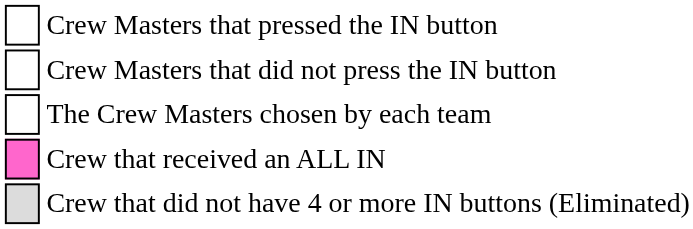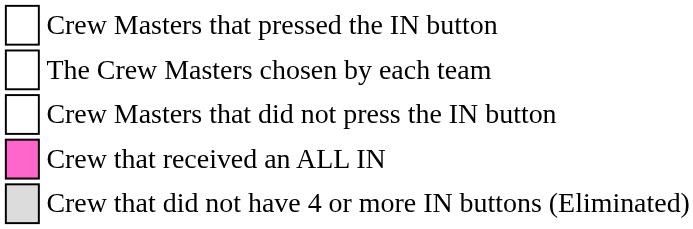 <table class="toccolours" style="font-size: 90%; white-space: nowrap;">
 <tr>
 <td style="background:white; border:1px solid black;"> <strong></strong> </td>
 <td>Crew Masters that pressed the IN button</td>
 </tr>
 <tr>
 <td style="background:white; border:1px solid black;"> <strong></strong> </td>
-<td>Crew Masters that did not press the IN button</td>
+<td>The Crew Masters chosen by each team </td>
 </tr>
 <tr>
 <td style="background:white; border:1px solid black;"> <strong></strong> </td>
-<td>The Crew Masters chosen by each team </td>
+<td>Crew Masters that did not press the IN button</td>
 </tr>
 <tr>
 <td style="background:#FF66CC; border:1px solid black;">    </td>
 <td>Crew that received an ALL IN</td>
 </tr>
 <tr>
 <td style="background:#dcdcdc; border:1px solid black;">    </td>
 <td>Crew that did not have 4 or more IN buttons (Eliminated)</td>
 </tr>
 <tr>
 </tr>
 </table>
